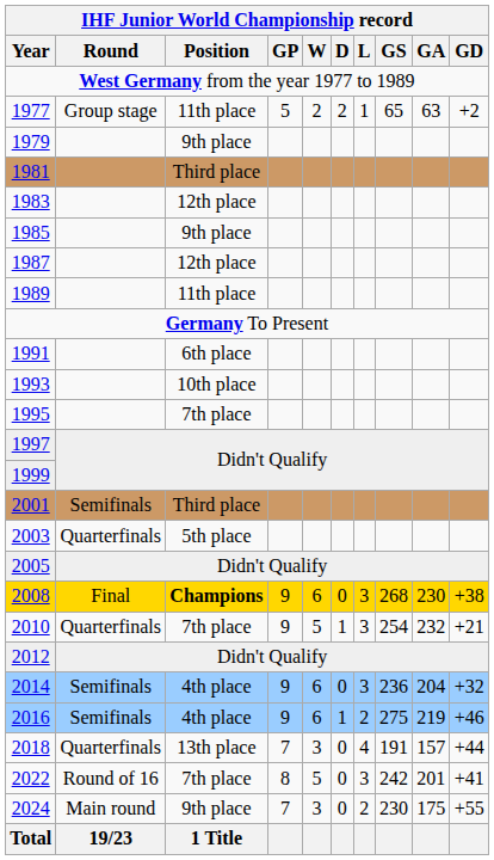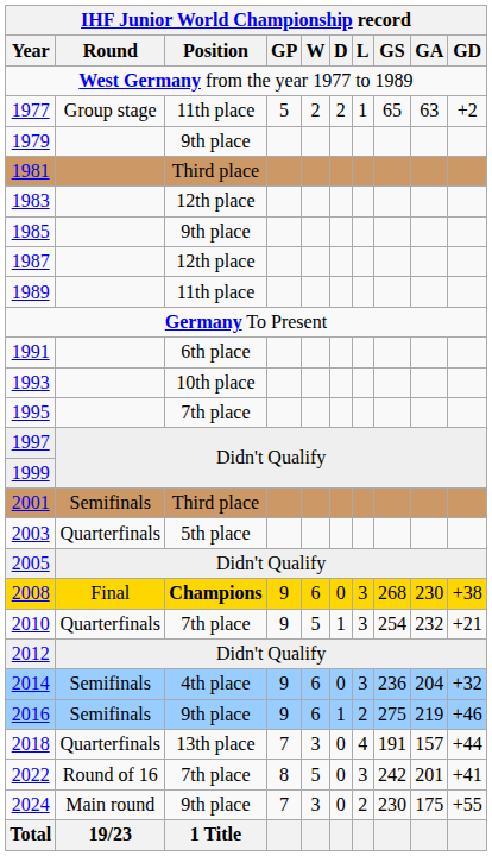 <table class="wikitable" style="text-align: center;">
 <tr>
 <th colspan=10><a href='#'>IHF Junior World Championship</a> record</th>
 </tr>
 <tr>
 <th>Year</th>
 <th>Round</th>
 <th>Position</th>
 <th>GP</th>
 <th>W</th>
 <th>D</th>
 <th>L</th>
 <th>GS</th>
 <th>GA</th>
 <th>GD</th>
 </tr>
 <tr>
 <td colspan=10><strong><a href='#'>West Germany</a></strong> from the year 1977 to 1989</td>
 </tr>
 <tr>
 <td> <a href='#'>1977</a></td>
 <td>Group stage</td>
 <td>11th place</td>
 <td>5</td>
 <td>2</td>
 <td>2</td>
 <td>1</td>
 <td>65</td>
 <td>63</td>
 <td>+2</td>
 </tr>
 <tr>
 <td> <a href='#'>1979</a></td>
 <td></td>
 <td>9th place</td>
 <td></td>
 <td></td>
 <td></td>
 <td></td>
 <td></td>
 <td></td>
 <td></td>
 </tr>
 <tr bgcolor=cc9966>
 <td> <a href='#'>1981</a></td>
 <td></td>
 <td>Third place</td>
 <td></td>
 <td></td>
 <td></td>
 <td></td>
 <td></td>
 <td></td>
 <td></td>
 </tr>
 <tr>
 <td> <a href='#'>1983</a></td>
 <td></td>
 <td>12th place</td>
 <td></td>
 <td></td>
 <td></td>
 <td></td>
 <td></td>
 <td></td>
 <td></td>
 </tr>
 <tr>
 <td> <a href='#'>1985</a></td>
 <td></td>
 <td>9th place</td>
 <td></td>
 <td></td>
 <td></td>
 <td></td>
 <td></td>
 <td></td>
 <td></td>
 </tr>
 <tr>
 <td> <a href='#'>1987</a></td>
 <td></td>
 <td>12th place</td>
 <td></td>
 <td></td>
 <td></td>
 <td></td>
 <td></td>
 <td></td>
 <td></td>
 </tr>
 <tr>
 <td> <a href='#'>1989</a></td>
 <td></td>
 <td>11th place</td>
 <td></td>
 <td></td>
 <td></td>
 <td></td>
 <td></td>
 <td></td>
 <td></td>
 </tr>
 <tr>
 <td colspan=10><strong><a href='#'>Germany</a></strong> To Present</td>
 </tr>
 <tr>
 <td> <a href='#'>1991</a></td>
 <td></td>
 <td>6th place</td>
 <td></td>
 <td></td>
 <td></td>
 <td></td>
 <td></td>
 <td></td>
 <td></td>
 </tr>
 <tr>
 <td> <a href='#'>1993</a></td>
 <td></td>
 <td>10th place</td>
 <td></td>
 <td></td>
 <td></td>
 <td></td>
 <td></td>
 <td></td>
 <td></td>
 </tr>
 <tr>
 <td> <a href='#'>1995</a></td>
 <td></td>
 <td>7th place</td>
 <td></td>
 <td></td>
 <td></td>
 <td></td>
 <td></td>
 <td></td>
 <td></td>
 </tr>
 <tr bgcolor="efefef">
 <td> <a href='#'>1997</a></td>
 <td colspan=10 rowspan=2>Didn't Qualify</td>
 </tr>
 <tr bgcolor="efefef">
 <td> <a href='#'>1999</a></td>
 </tr>
 <tr bgcolor=cc9966>
 <td> <a href='#'>2001</a></td>
 <td>Semifinals</td>
 <td>Third place</td>
 <td></td>
 <td></td>
 <td></td>
 <td></td>
 <td></td>
 <td></td>
 <td></td>
 </tr>
 <tr>
 <td> <a href='#'>2003</a></td>
 <td>Quarterfinals</td>
 <td>5th place</td>
 <td></td>
 <td></td>
 <td></td>
 <td></td>
 <td></td>
 <td></td>
 <td></td>
 </tr>
 <tr bgcolor="efefef">
 <td> <a href='#'>2005</a></td>
 <td colspan=10>Didn't Qualify</td>
 </tr>
 <tr bgcolor=gold>
 <td> <a href='#'>2008</a></td>
 <td>Final</td>
 <td><strong>Champions</strong></td>
 <td>9</td>
 <td>6</td>
 <td>0</td>
 <td>3</td>
 <td>268</td>
 <td>230</td>
 <td>+38</td>
 </tr>
 <tr>
 <td> <a href='#'>2010</a></td>
 <td>Quarterfinals</td>
 <td>7th place</td>
 <td>9</td>
 <td>5</td>
 <td>1</td>
 <td>3</td>
 <td>254</td>
 <td>232</td>
 <td>+21</td>
 </tr>
 <tr bgcolor="efefef">
 <td> <a href='#'>2012</a></td>
 <td colspan=10>Didn't Qualify</td>
 </tr>
 <tr bgcolor=9acdff>
 <td> <a href='#'>2014</a></td>
 <td>Semifinals</td>
 <td>4th place</td>
 <td>9</td>
 <td>6</td>
 <td>0</td>
 <td>3</td>
 <td>236</td>
 <td>204</td>
 <td>+32</td>
 </tr>
 <tr bgcolor=9acdff>
 <td> <a href='#'>2016</a></td>
 <td>Semifinals</td>
-<td>4th place</td>
+<td>9th place</td>
 <td>9</td>
 <td>6</td>
 <td>1</td>
 <td>2</td>
 <td>275</td>
 <td>219</td>
 <td>+46</td>
 </tr>
 <tr>
 <td> <a href='#'>2018</a></td>
 <td>Quarterfinals</td>
 <td>13th place</td>
 <td>7</td>
 <td>3</td>
 <td>0</td>
 <td>4</td>
 <td>191</td>
 <td>157</td>
 <td>+44</td>
 </tr>
 <tr>
 <td> <a href='#'>2022</a></td>
 <td>Round of 16</td>
 <td>7th place</td>
 <td>8</td>
 <td>5</td>
 <td>0</td>
 <td>3</td>
 <td>242</td>
 <td>201</td>
 <td>+41</td>
 </tr>
 <tr>
 <td> <a href='#'>2024</a></td>
 <td>Main round</td>
 <td>9th place</td>
 <td>7</td>
 <td>3</td>
 <td>0</td>
 <td>2</td>
 <td>230</td>
 <td>175</td>
 <td>+55</td>
 </tr>
 <tr>
 <th>Total</th>
 <th>19/23</th>
 <th>1 Title</th>
 <th></th>
 <th></th>
 <th></th>
 <th></th>
 <th></th>
 <th></th>
 <th></th>
 </tr>
 </table>
